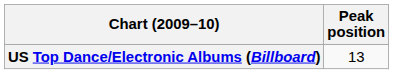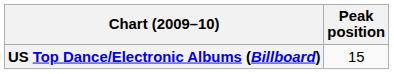 <table class="wikitable sortable plainrowheaders" style="text-align:center">
 <tr>
 <th scope="col">Chart (2009–10)</th>
 <th scope="col">Peak<br>position</th>
 </tr>
 <tr>
 </tr>
 <tr>
 </tr>
 <tr>
 </tr>
 <tr>
 <th scope="row">US <a href='#'>Top Dance/Electronic Albums</a>  (<em><a href='#'>Billboard</a></em>)</th>
-<td>13</td>
+<td>15</td>
 </tr>
 </table>
